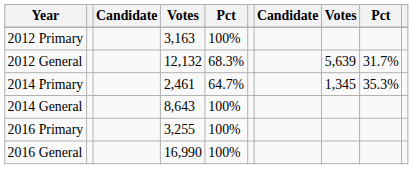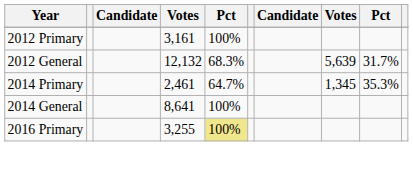 <table class="wikitable" style="margin:0.5em ; font-size:95%">
 <tr>
 <th>Year</th>
 <th></th>
 <th>Candidate</th>
 <th>Votes</th>
 <th>Pct</th>
 <th></th>
 <th>Candidate</th>
 <th>Votes</th>
 <th>Pct</th>
 <th></th>
 </tr>
 <tr>
 </tr>
 <tr>
 <td>2012 Primary</td>
 <td></td>
 <td></td>
-<td>3,163</td>
+<td>3,161</td>
 <td>100%</td>
 <td></td>
 <td></td>
 <td></td>
 <td></td>
 <td></td>
 </tr>
 <tr>
 <td>2012 General</td>
 <td></td>
 <td></td>
 <td>12,132</td>
 <td>68.3%</td>
 <td></td>
 <td></td>
 <td>5,639</td>
 <td>31.7%</td>
 <td></td>
 </tr>
 <tr>
 <td>2014 Primary</td>
 <td></td>
 <td></td>
 <td>2,461</td>
 <td>64.7%</td>
 <td></td>
 <td></td>
 <td>1,345</td>
 <td>35.3%</td>
 <td></td>
 </tr>
 <tr>
 <td>2014 General</td>
 <td></td>
 <td></td>
-<td>8,643</td>
+<td>8,641</td>
 <td>100%</td>
 <td></td>
 <td></td>
 <td></td>
 <td></td>
 <td></td>
 </tr>
 <tr>
 <td>2016 Primary</td>
 <td></td>
 <td></td>
 <td>3,255</td>
-<td>100%</td>
-<td></td>
-<td></td>
-<td></td>
-<td></td>
-<td></td>
-</tr>
-<tr>
-<td>2016 General</td>
-<td></td>
-<td></td>
-<td>16,990</td>
-<td>100%</td>
+<td style="background: khaki;">100%</td>
 <td></td>
 <td></td>
 <td></td>
 <td></td>
 <td></td>
 </tr>
 </table>
